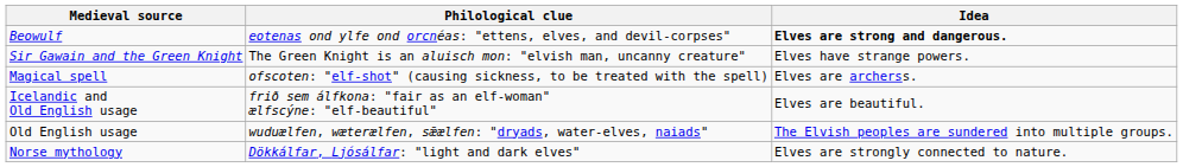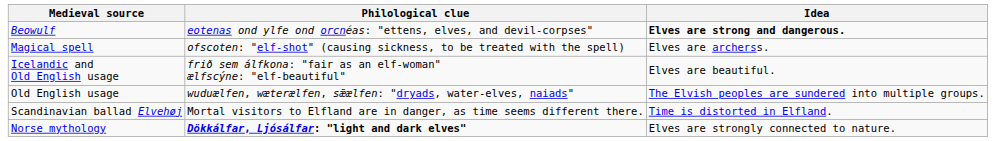 <table class="wikitable" style="margin: 1em auto;">
 <tr>
 <th>Medieval source</th>
 <th>Philological clue</th>
 <th>Idea</th>
 </tr>
 <tr>
 <td><em><a href='#'>Beowulf</a></em></td>
 <td><em><a href='#'>eotenas</a> ond ylfe ond <a href='#'>orcn</a>éas</em>: "ettens, elves, and devil-corpses"</td>
 <td><strong>Elves are strong and dangerous.</strong></td>
-</tr>
-<tr>
-<td><em><a href='#'>Sir Gawain and the Green Knight</a></em></td>
-<td>The Green Knight is an <em>aluisch mon</em>: "elvish man, uncanny creature"</td>
-<td>Elves have strange powers.</td>
 </tr>
 <tr>
 <td><a href='#'>Magical spell</a></td>
 <td><em>ofscoten</em>: "<a href='#'>elf-shot</a>" (causing sickness, to be treated with the spell)</td>
 <td>Elves are <a href='#'>archers</a>s.</td>
 </tr>
 <tr>
 <td><a href='#'>Icelandic</a> and<br><a href='#'>Old English</a> usage</td>
 <td><em>frið sem álfkona</em>: "fair as an elf-woman"<br><em>ælfscýne</em>: "elf-beautiful"</td>
 <td>Elves are beautiful.</td>
 </tr>
 <tr>
 <td>Old English usage</td>
 <td><em>wuduælfen</em>, <em>wæterælfen</em>, <em>sǣælfen</em>: "<a href='#'>dryads</a>, water-elves, <a href='#'>naiads</a>"</td>
 <td><a href='#'>The Elvish peoples are sundered</a> into multiple groups.</td>
 </tr>
 <tr>
+<td>Scandinavian ballad <em><a href='#'>Elvehøj</a></em></td>
+<td>Mortal visitors to Elfland are in danger, as time seems different there.</td>
+<td><a href='#'>Time is distorted in Elfland</a>.</td>
+</tr>
+<tr>
 <td><a href='#'>Norse mythology</a></td>
-<td><a href='#'><em>Dökkálfar</em>, <em>Ljósálfar</em></a>: "light and dark elves"</td>
+<td><strong><a href='#'><em>Dökkálfar</em>, <em>Ljósálfar</em></a>: "light and dark elves"</strong></td>
 <td>Elves are strongly connected to nature.</td>
 </tr>
 </table>
